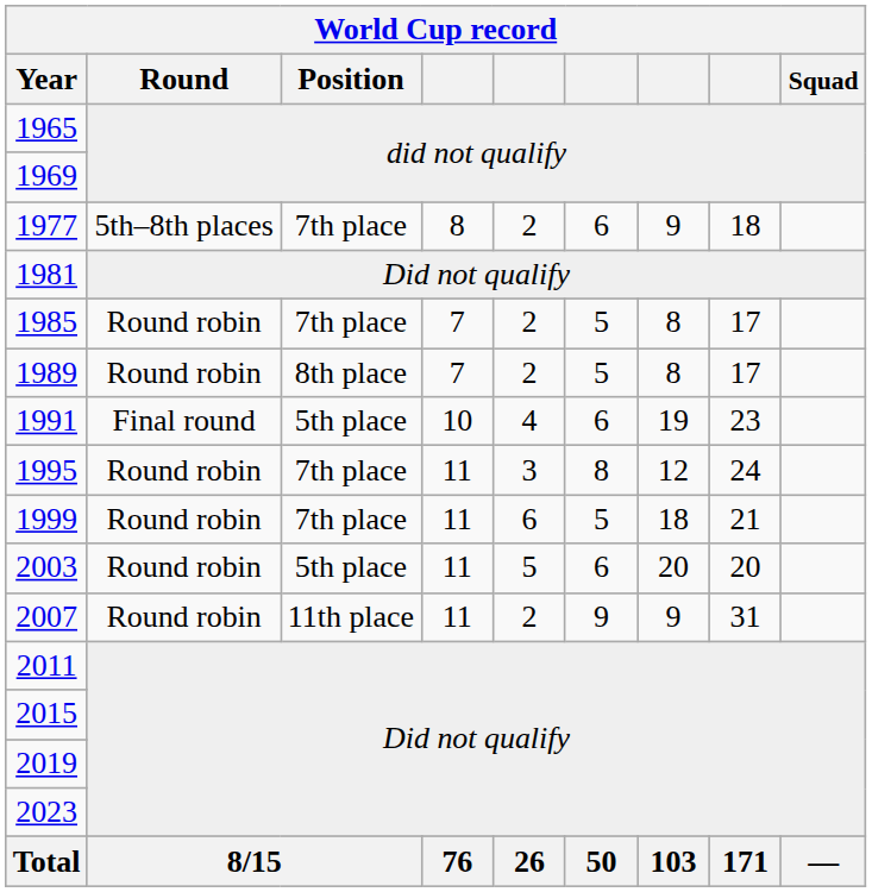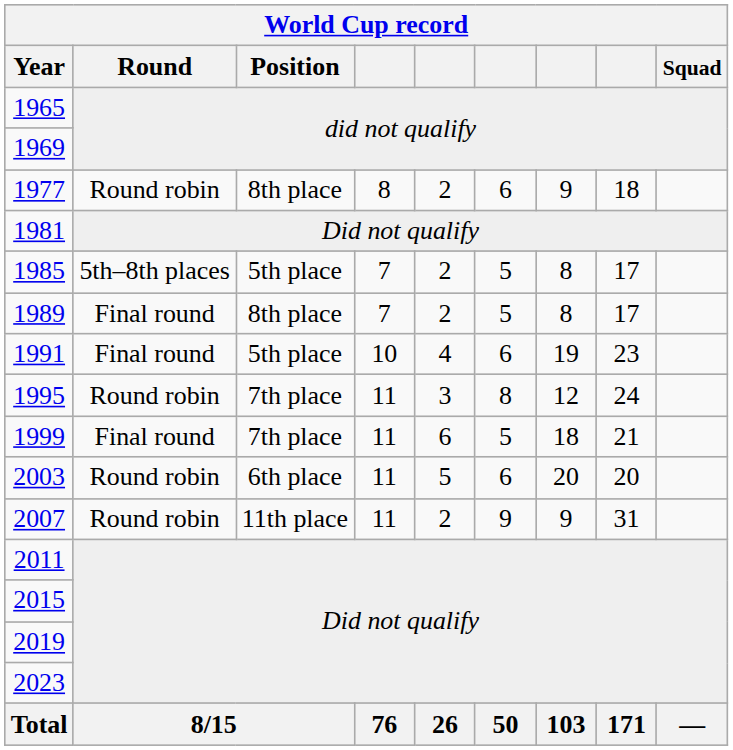 <table class="wikitable" style="text-align: center;">
 <tr>
 <th colspan=9><a href='#'>World Cup record</a></th>
 </tr>
 <tr>
 <th>Year</th>
 <th>Round</th>
 <th>Position</th>
 <th width=30></th>
 <th width=30></th>
 <th width=30></th>
 <th width=30></th>
 <th width=30></th>
 <th><small>Squad</small></th>
 </tr>
 <tr>
 <td> <a href='#'>1965</a></td>
 <td colspan=8 rowspan=2 bgcolor=efefef><em>did not qualify</em></td>
 </tr>
 <tr>
 <td> <a href='#'>1969</a></td>
 </tr>
 <tr>
 <td> <a href='#'>1977</a></td>
-<td>5th–8th places</td>
-<td>7th place</td>
+<td>Round robin</td>
+<td>8th place</td>
 <td>8</td>
 <td>2</td>
 <td>6</td>
 <td>9</td>
 <td>18</td>
 <td></td>
 </tr>
 <tr>
 <td> <a href='#'>1981</a></td>
 <td colspan=8 bgcolor=efefef><em>Did not qualify</em></td>
 </tr>
 <tr>
 <td> <a href='#'>1985</a></td>
-<td>Round robin</td>
-<td>7th place</td>
+<td>5th–8th places</td>
+<td>5th place</td>
 <td>7</td>
 <td>2</td>
 <td>5</td>
 <td>8</td>
 <td>17</td>
 <td></td>
 </tr>
 <tr>
 <td> <a href='#'>1989</a></td>
-<td>Round robin</td>
+<td>Final round</td>
 <td>8th place</td>
 <td>7</td>
 <td>2</td>
 <td>5</td>
 <td>8</td>
 <td>17</td>
 <td></td>
 </tr>
 <tr>
 <td> <a href='#'>1991</a></td>
 <td>Final round</td>
 <td>5th place</td>
 <td>10</td>
 <td>4</td>
 <td>6</td>
 <td>19</td>
 <td>23</td>
 <td></td>
 </tr>
 <tr>
 <td> <a href='#'>1995</a></td>
 <td>Round robin</td>
 <td>7th place</td>
 <td>11</td>
 <td>3</td>
 <td>8</td>
 <td>12</td>
 <td>24</td>
 <td></td>
 </tr>
 <tr>
 <td> <a href='#'>1999</a></td>
-<td>Round robin</td>
+<td>Final round</td>
 <td>7th place</td>
 <td>11</td>
 <td>6</td>
 <td>5</td>
 <td>18</td>
 <td>21</td>
 <td></td>
 </tr>
 <tr>
 <td> <a href='#'>2003</a></td>
 <td>Round robin</td>
-<td>5th place</td>
+<td>6th place</td>
 <td>11</td>
 <td>5</td>
 <td>6</td>
 <td>20</td>
 <td>20</td>
 <td></td>
 </tr>
 <tr>
 <td> <a href='#'>2007</a></td>
 <td>Round robin</td>
 <td>11th place</td>
 <td>11</td>
 <td>2</td>
 <td>9</td>
 <td>9</td>
 <td>31</td>
 <td></td>
 </tr>
 <tr>
 <td> <a href='#'>2011</a></td>
 <td colspan=8 rowspan=4 bgcolor=#efefef><em>Did not qualify</em></td>
 </tr>
 <tr>
 <td> <a href='#'>2015</a></td>
 </tr>
 <tr>
 <td> <a href='#'>2019</a></td>
 </tr>
 <tr>
 <td> <a href='#'>2023</a></td>
 </tr>
 <tr>
 <th>Total</th>
 <th colspan=2>8/15</th>
 <th>76</th>
 <th>26</th>
 <th>50</th>
 <th>103</th>
 <th>171</th>
 <th>—</th>
 </tr>
 </table>
